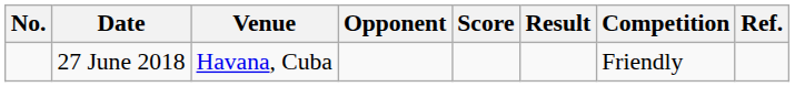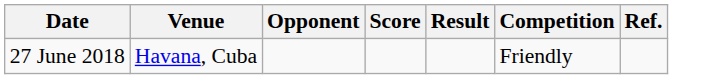 <table class="wikitable">
 <tr>
-<th>No.</th>
 <th>Date</th>
 <th>Venue</th>
 <th>Opponent</th>
 <th>Score</th>
 <th>Result</th>
 <th>Competition</th>
 <th>Ref.</th>
 </tr>
 <tr>
-<td></td>
 <td>27 June 2018</td>
 <td><a href='#'>Havana</a>, Cuba</td>
 <td></td>
 <td></td>
 <td></td>
 <td>Friendly</td>
 <td></td>
 </tr>
 </table>
